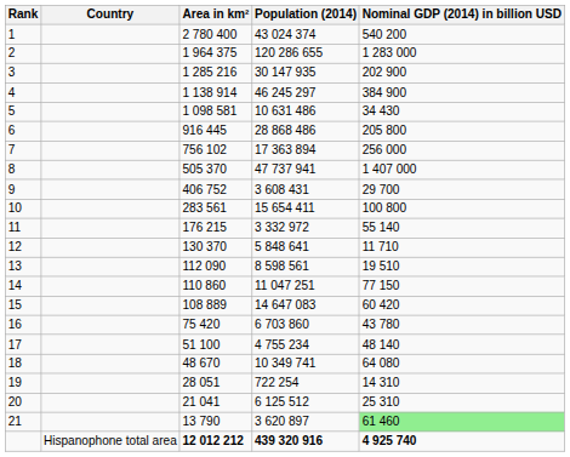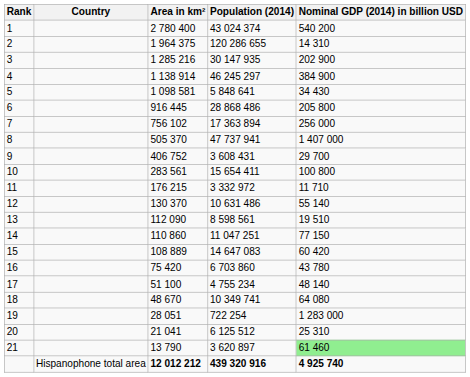 <table class="wikitable sortable">
 <tr>
 <th data-sort-type="number">Rank</th>
 <th data-sort-type="text">Country</th>
 <th data-sort-type="number">Area in km² </th>
 <th data-sort-type="number">Population (2014) </th>
 <th data-sort-type="number">Nominal GDP (2014) in billion USD </th>
 </tr>
 <tr>
 <td>1</td>
 <td></td>
 <td>2 780 400</td>
 <td>43 024 374</td>
 <td>540 200</td>
 </tr>
 <tr>
 <td>2</td>
 <td></td>
 <td>1 964 375</td>
 <td>120 286 655</td>
-<td>1 283 000</td>
+<td>14 310</td>
 </tr>
 <tr>
 <td>3</td>
 <td></td>
 <td>1 285 216</td>
 <td>30 147 935</td>
 <td>202 900</td>
 </tr>
 <tr>
 <td>4</td>
 <td></td>
 <td>1 138 914</td>
 <td>46 245 297</td>
 <td>384 900</td>
 </tr>
 <tr>
 <td>5</td>
 <td></td>
 <td>1 098 581</td>
-<td>10 631 486</td>
+<td>5 848 641</td>
 <td>34 430</td>
 </tr>
 <tr>
 <td>6</td>
 <td></td>
 <td>916 445</td>
 <td>28 868 486</td>
 <td>205 800</td>
 </tr>
 <tr>
 <td>7</td>
 <td></td>
 <td>756 102</td>
 <td>17 363 894</td>
 <td>256 000</td>
 </tr>
 <tr>
 <td>8</td>
 <td></td>
 <td>505 370</td>
 <td>47 737 941</td>
 <td>1 407 000</td>
 </tr>
 <tr>
 <td>9</td>
 <td></td>
 <td>406 752</td>
 <td>3 608 431</td>
 <td>29 700</td>
 </tr>
 <tr>
 <td>10</td>
 <td></td>
 <td>283 561</td>
 <td>15 654 411</td>
 <td>100 800</td>
 </tr>
 <tr>
 <td>11</td>
 <td></td>
 <td>176 215</td>
 <td>3 332 972</td>
-<td>55 140</td>
+<td>11 710</td>
 </tr>
 <tr>
 <td>12</td>
 <td></td>
 <td>130 370</td>
-<td>5 848 641</td>
-<td>11 710</td>
+<td>10 631 486</td>
+<td>55 140</td>
 </tr>
 <tr>
 <td>13</td>
 <td></td>
 <td>112 090</td>
 <td>8 598 561</td>
 <td>19 510</td>
 </tr>
 <tr>
 <td>14</td>
 <td></td>
 <td>110 860</td>
 <td>11 047 251</td>
 <td>77 150</td>
 </tr>
 <tr>
 <td>15</td>
 <td></td>
 <td>108 889</td>
 <td>14 647 083</td>
 <td>60 420</td>
 </tr>
 <tr>
 <td>16</td>
 <td></td>
 <td>75 420</td>
 <td>6 703 860</td>
 <td>43 780</td>
 </tr>
 <tr>
 <td>17</td>
 <td></td>
 <td>51 100</td>
 <td>4 755 234</td>
 <td>48 140</td>
 </tr>
 <tr>
 <td>18</td>
 <td></td>
 <td>48 670</td>
 <td>10 349 741</td>
 <td>64 080</td>
 </tr>
 <tr>
 <td>19</td>
 <td></td>
 <td>28 051</td>
 <td>722 254</td>
-<td>14 310</td>
+<td>1 283 000</td>
 </tr>
 <tr>
 <td>20</td>
 <td></td>
 <td>21 041</td>
 <td>6 125 512</td>
 <td>25 310</td>
 </tr>
 <tr>
 <td>21</td>
 <td></td>
 <td>13 790</td>
 <td>3 620 897</td>
 <td style="background: lightgreen;">61 460</td>
 </tr>
 <tr>
 <td></td>
 <td>Hispanophone total area</td>
 <td><strong>12 012 212</strong></td>
 <td><strong>439 320 916</strong></td>
 <td><strong>4 925 740</strong></td>
 </tr>
 </table>
